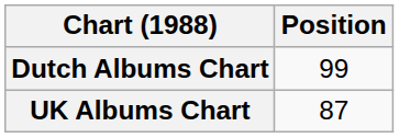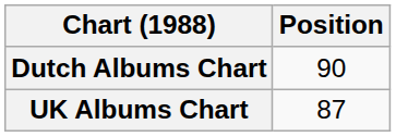 <table class="wikitable sortable plainrowheaders" style="text-align:center;">
 <tr>
 <th scope="col">Chart (1988)</th>
 <th scope="col">Position</th>
 </tr>
 <tr>
 <th scope="row">Dutch Albums Chart</th>
-<td>99</td>
+<td>90</td>
 </tr>
 <tr>
 <th scope="row">UK Albums Chart</th>
 <td>87</td>
 </tr>
 </table>
